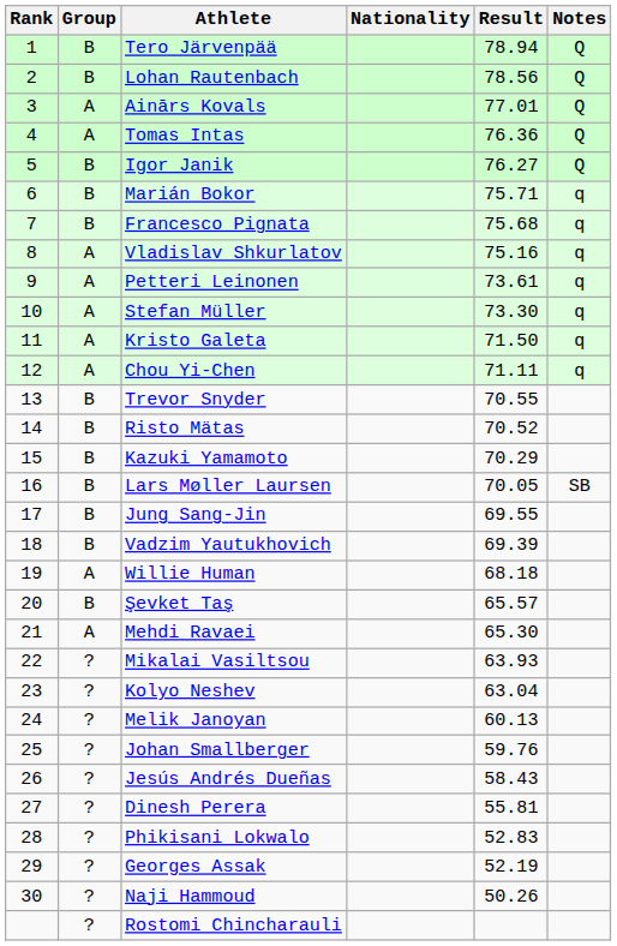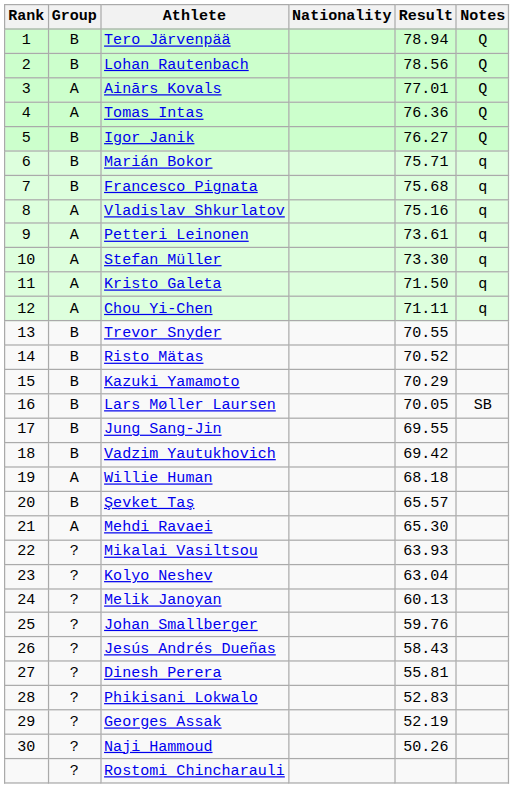 <table class="wikitable sortable" style="text-align:center;font-size:95%">
 <tr>
 <th>Rank</th>
 <th>Group</th>
 <th>Athlete</th>
 <th>Nationality</th>
 <th>Result</th>
 <th>Notes</th>
 </tr>
 <tr bgcolor=ccffcc>
 <td>1</td>
 <td>B</td>
 <td align="left"><a href='#'>Tero Järvenpää</a></td>
 <td align=left></td>
 <td>78.94</td>
 <td>Q</td>
 </tr>
 <tr bgcolor=ccffcc>
 <td>2</td>
 <td>B</td>
 <td align="left"><a href='#'>Lohan Rautenbach</a></td>
 <td align=left></td>
 <td>78.56</td>
 <td>Q</td>
 </tr>
 <tr bgcolor=ccffcc>
 <td>3</td>
 <td>A</td>
 <td align="left"><a href='#'>Ainārs Kovals</a></td>
 <td align=left></td>
 <td>77.01</td>
 <td>Q</td>
 </tr>
 <tr bgcolor=ccffcc>
 <td>4</td>
 <td>A</td>
 <td align="left"><a href='#'>Tomas Intas</a></td>
 <td align=left></td>
 <td>76.36</td>
 <td>Q</td>
 </tr>
 <tr bgcolor=ccffcc>
 <td>5</td>
 <td>B</td>
 <td align="left"><a href='#'>Igor Janik</a></td>
 <td align=left></td>
 <td>76.27</td>
 <td>Q</td>
 </tr>
 <tr bgcolor=ddffdd>
 <td>6</td>
 <td>B</td>
 <td align="left"><a href='#'>Marián Bokor</a></td>
 <td align=left></td>
 <td>75.71</td>
 <td>q</td>
 </tr>
 <tr bgcolor=ddffdd>
 <td>7</td>
 <td>B</td>
 <td align="left"><a href='#'>Francesco Pignata</a></td>
 <td align=left></td>
 <td>75.68</td>
 <td>q</td>
 </tr>
 <tr bgcolor=ddffdd>
 <td>8</td>
 <td>A</td>
 <td align="left"><a href='#'>Vladislav Shkurlatov</a></td>
 <td align=left></td>
 <td>75.16</td>
 <td>q</td>
 </tr>
 <tr bgcolor=ddffdd>
 <td>9</td>
 <td>A</td>
 <td align="left"><a href='#'>Petteri Leinonen</a></td>
 <td align=left></td>
 <td>73.61</td>
 <td>q</td>
 </tr>
 <tr bgcolor=ddffdd>
 <td>10</td>
 <td>A</td>
 <td align="left"><a href='#'>Stefan Müller</a></td>
 <td align=left></td>
 <td>73.30</td>
 <td>q</td>
 </tr>
 <tr bgcolor=ddffdd>
 <td>11</td>
 <td>A</td>
 <td align="left"><a href='#'>Kristo Galeta</a></td>
 <td align=left></td>
 <td>71.50</td>
 <td>q</td>
 </tr>
 <tr bgcolor=ddffdd>
 <td>12</td>
 <td>A</td>
 <td align="left"><a href='#'>Chou Yi-Chen</a></td>
 <td align=left></td>
 <td>71.11</td>
 <td>q</td>
 </tr>
 <tr>
 <td>13</td>
 <td>B</td>
 <td align="left"><a href='#'>Trevor Snyder</a></td>
 <td align=left></td>
 <td>70.55</td>
 <td></td>
 </tr>
 <tr>
 <td>14</td>
 <td>B</td>
 <td align="left"><a href='#'>Risto Mätas</a></td>
 <td align=left></td>
 <td>70.52</td>
 <td></td>
 </tr>
 <tr>
 <td>15</td>
 <td>B</td>
 <td align="left"><a href='#'>Kazuki Yamamoto</a></td>
 <td align=left></td>
 <td>70.29</td>
 <td></td>
 </tr>
 <tr>
 <td>16</td>
 <td>B</td>
 <td align="left"><a href='#'>Lars Møller Laursen</a></td>
 <td align=left></td>
 <td>70.05</td>
 <td>SB</td>
 </tr>
 <tr>
 <td>17</td>
 <td>B</td>
 <td align="left"><a href='#'>Jung Sang-Jin</a></td>
 <td align=left></td>
 <td>69.55</td>
 <td></td>
 </tr>
 <tr>
 <td>18</td>
 <td>B</td>
 <td align="left"><a href='#'>Vadzim Yautukhovich</a></td>
 <td align=left></td>
-<td>69.39</td>
+<td>69.42</td>
 <td></td>
 </tr>
 <tr>
 <td>19</td>
 <td>A</td>
 <td align="left"><a href='#'>Willie Human</a></td>
 <td align=left></td>
 <td>68.18</td>
 <td></td>
 </tr>
 <tr>
 <td>20</td>
 <td>B</td>
 <td align="left"><a href='#'>Şevket Taş</a></td>
 <td align=left></td>
 <td>65.57</td>
 <td></td>
 </tr>
 <tr>
 <td>21</td>
 <td>A</td>
 <td align="left"><a href='#'>Mehdi Ravaei</a></td>
 <td align=left></td>
 <td>65.30</td>
 <td></td>
 </tr>
 <tr>
 <td>22</td>
 <td>?</td>
 <td align="left"><a href='#'>Mikalai Vasiltsou</a></td>
 <td align=left></td>
 <td>63.93</td>
 <td></td>
 </tr>
 <tr>
 <td>23</td>
 <td>?</td>
 <td align="left"><a href='#'>Kolyo Neshev</a></td>
 <td align=left></td>
 <td>63.04</td>
 <td></td>
 </tr>
 <tr>
 <td>24</td>
 <td>?</td>
 <td align="left"><a href='#'>Melik Janoyan</a></td>
 <td align=left></td>
 <td>60.13</td>
 <td></td>
 </tr>
 <tr>
 <td>25</td>
 <td>?</td>
 <td align="left"><a href='#'>Johan Smallberger</a></td>
 <td align=left></td>
 <td>59.76</td>
 <td></td>
 </tr>
 <tr>
 <td>26</td>
 <td>?</td>
 <td align="left"><a href='#'>Jesús Andrés Dueñas</a></td>
 <td align=left></td>
 <td>58.43</td>
 <td></td>
 </tr>
 <tr>
 <td>27</td>
 <td>?</td>
 <td align="left"><a href='#'>Dinesh Perera</a></td>
 <td align=left></td>
 <td>55.81</td>
 <td></td>
 </tr>
 <tr>
 <td>28</td>
 <td>?</td>
 <td align="left"><a href='#'>Phikisani Lokwalo</a></td>
 <td align=left></td>
 <td>52.83</td>
 <td></td>
 </tr>
 <tr>
 <td>29</td>
 <td>?</td>
 <td align="left"><a href='#'>Georges Assak</a></td>
 <td align=left></td>
 <td>52.19</td>
 <td></td>
 </tr>
 <tr>
 <td>30</td>
 <td>?</td>
 <td align="left"><a href='#'>Naji Hammoud</a></td>
 <td align=left></td>
 <td>50.26</td>
 <td></td>
 </tr>
 <tr>
 <td></td>
 <td>?</td>
 <td align="left"><a href='#'>Rostomi Chincharauli</a></td>
 <td align=left></td>
 <td></td>
 <td></td>
 </tr>
 </table>
